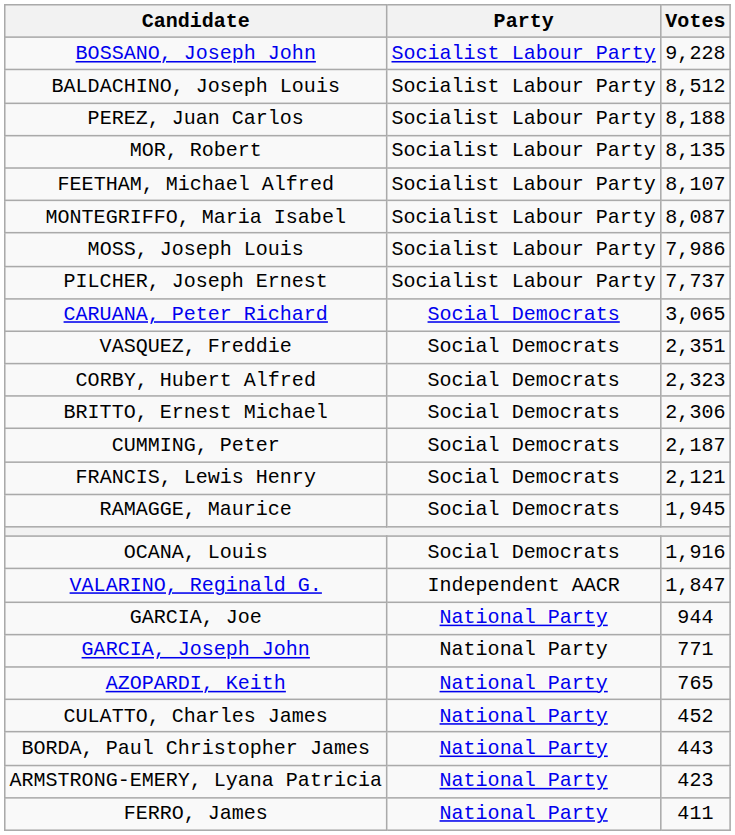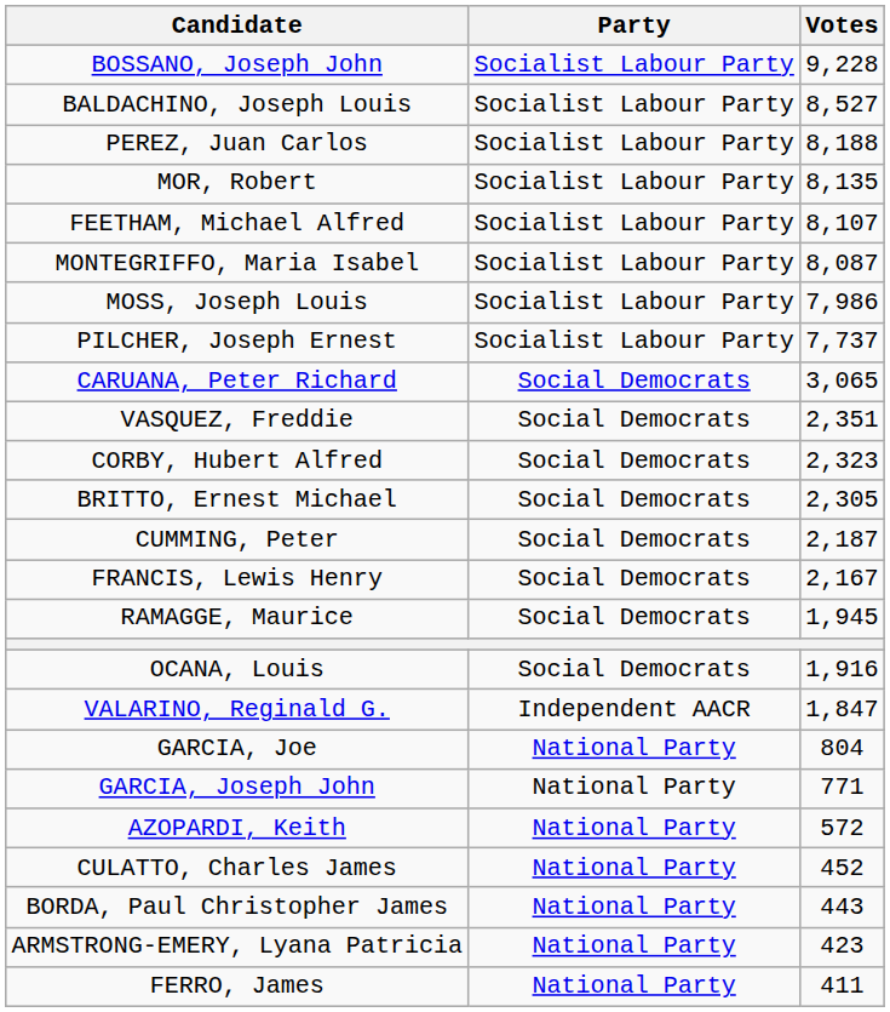 <table class=wikitable style=text-align:center>
 <tr>
 <th>Candidate</th>
 <th>Party</th>
 <th>Votes</th>
 </tr>
 <tr>
 <td><a href='#'>BOSSANO, Joseph John</a></td>
 <td><a href='#'>Socialist Labour Party</a></td>
 <td>9,228</td>
 </tr>
 <tr>
 <td>BALDACHINO, Joseph Louis</td>
 <td>Socialist Labour Party</td>
-<td>8,512</td>
+<td>8,527</td>
 </tr>
 <tr>
 <td>PEREZ, Juan Carlos</td>
 <td>Socialist Labour Party</td>
 <td>8,188</td>
 </tr>
 <tr>
 <td>MOR, Robert</td>
 <td>Socialist Labour Party</td>
 <td>8,135</td>
 </tr>
 <tr>
 <td>FEETHAM, Michael Alfred</td>
 <td>Socialist Labour Party</td>
 <td>8,107</td>
 </tr>
 <tr>
 <td>MONTEGRIFFO, Maria Isabel</td>
 <td>Socialist Labour Party</td>
 <td>8,087</td>
 </tr>
 <tr>
 <td>MOSS, Joseph Louis</td>
 <td>Socialist Labour Party</td>
 <td>7,986</td>
 </tr>
 <tr>
 <td>PILCHER, Joseph Ernest</td>
 <td>Socialist Labour Party</td>
 <td>7,737</td>
 </tr>
 <tr>
 <td><a href='#'>CARUANA, Peter Richard</a></td>
 <td><a href='#'>Social Democrats</a></td>
 <td>3,065</td>
 </tr>
 <tr>
 <td>VASQUEZ, Freddie</td>
 <td>Social Democrats</td>
 <td>2,351</td>
 </tr>
 <tr>
 <td>CORBY, Hubert Alfred</td>
 <td>Social Democrats</td>
 <td>2,323</td>
 </tr>
 <tr>
 <td>BRITTO, Ernest Michael</td>
 <td>Social Democrats</td>
-<td>2,306</td>
+<td>2,305</td>
 </tr>
 <tr>
 <td>CUMMING, Peter</td>
 <td>Social Democrats</td>
 <td>2,187</td>
 </tr>
 <tr>
 <td>FRANCIS, Lewis Henry</td>
 <td>Social Democrats</td>
-<td>2,121</td>
+<td>2,167</td>
 </tr>
 <tr>
 <td>RAMAGGE, Maurice</td>
 <td>Social Democrats</td>
 <td>1,945</td>
 </tr>
 <tr>
 <th colspan=3></th>
 </tr>
 <tr>
 <td>OCANA, Louis</td>
 <td>Social Democrats</td>
 <td>1,916</td>
 </tr>
 <tr>
 <td><a href='#'>VALARINO, Reginald G.</a></td>
 <td>Independent AACR</td>
 <td>1,847</td>
 </tr>
 <tr>
 <td>GARCIA, Joe</td>
 <td><a href='#'>National Party</a></td>
-<td>944</td>
+<td>804</td>
 </tr>
 <tr>
 <td><a href='#'>GARCIA, Joseph John</a></td>
 <td>National Party</td>
 <td>771</td>
 </tr>
 <tr>
 <td><a href='#'>AZOPARDI, Keith</a></td>
 <td><a href='#'>National Party</a></td>
-<td>765</td>
+<td>572</td>
 </tr>
 <tr>
 <td>CULATTO, Charles James</td>
 <td><a href='#'>National Party</a></td>
 <td>452</td>
 </tr>
 <tr>
 <td>BORDA, Paul Christopher James</td>
 <td><a href='#'>National Party</a></td>
 <td>443</td>
 </tr>
 <tr>
 <td>ARMSTRONG-EMERY, Lyana Patricia</td>
 <td><a href='#'>National Party</a></td>
 <td>423</td>
 </tr>
 <tr>
 <td>FERRO, James</td>
 <td><a href='#'>National Party</a></td>
 <td>411</td>
 </tr>
 </table>
